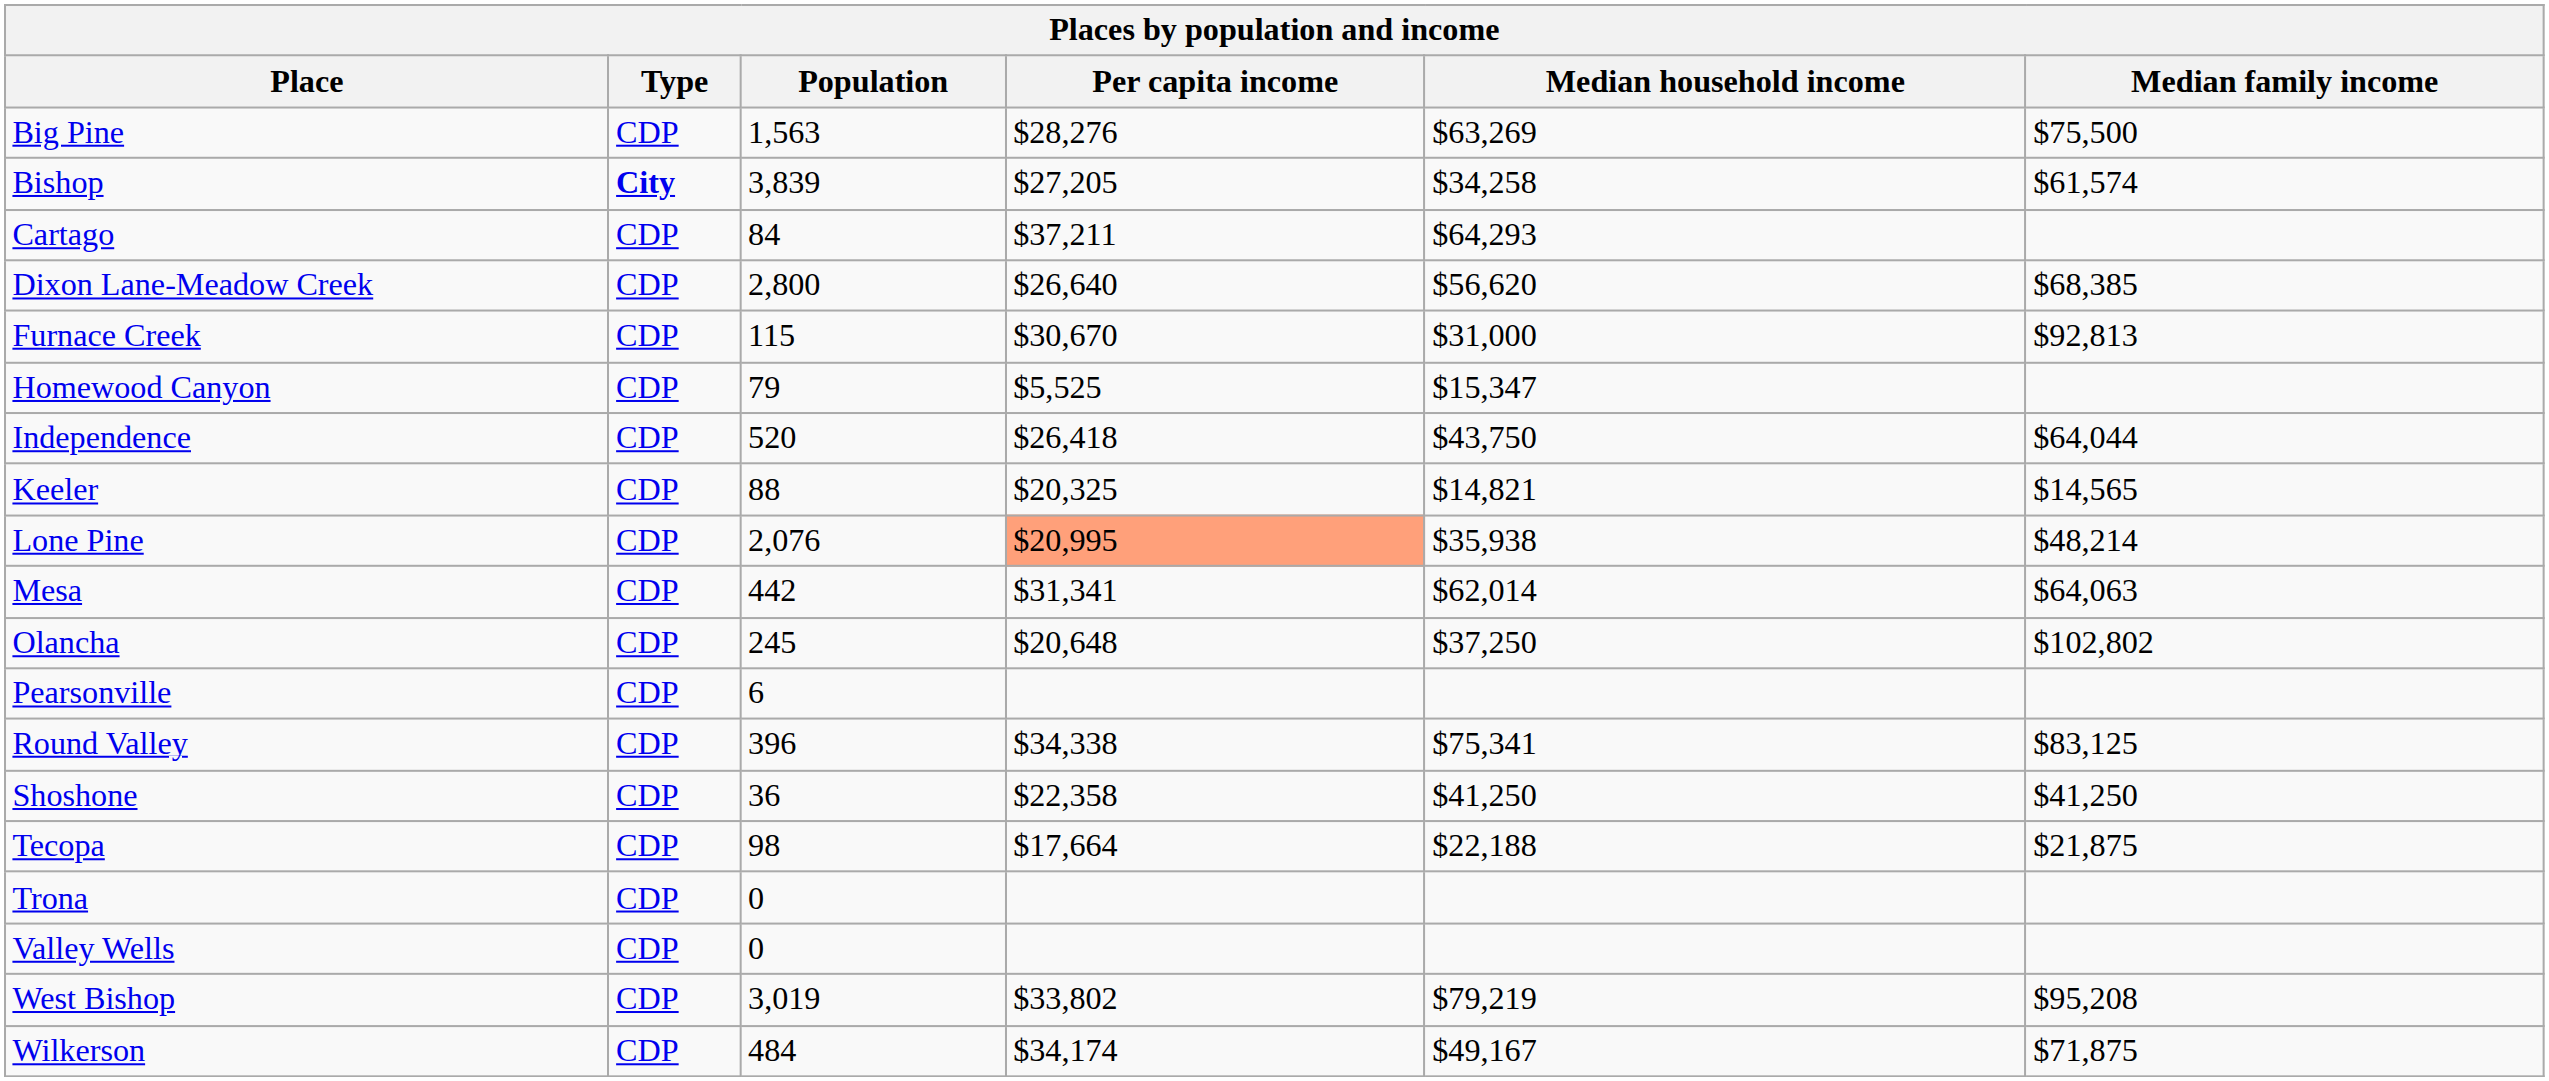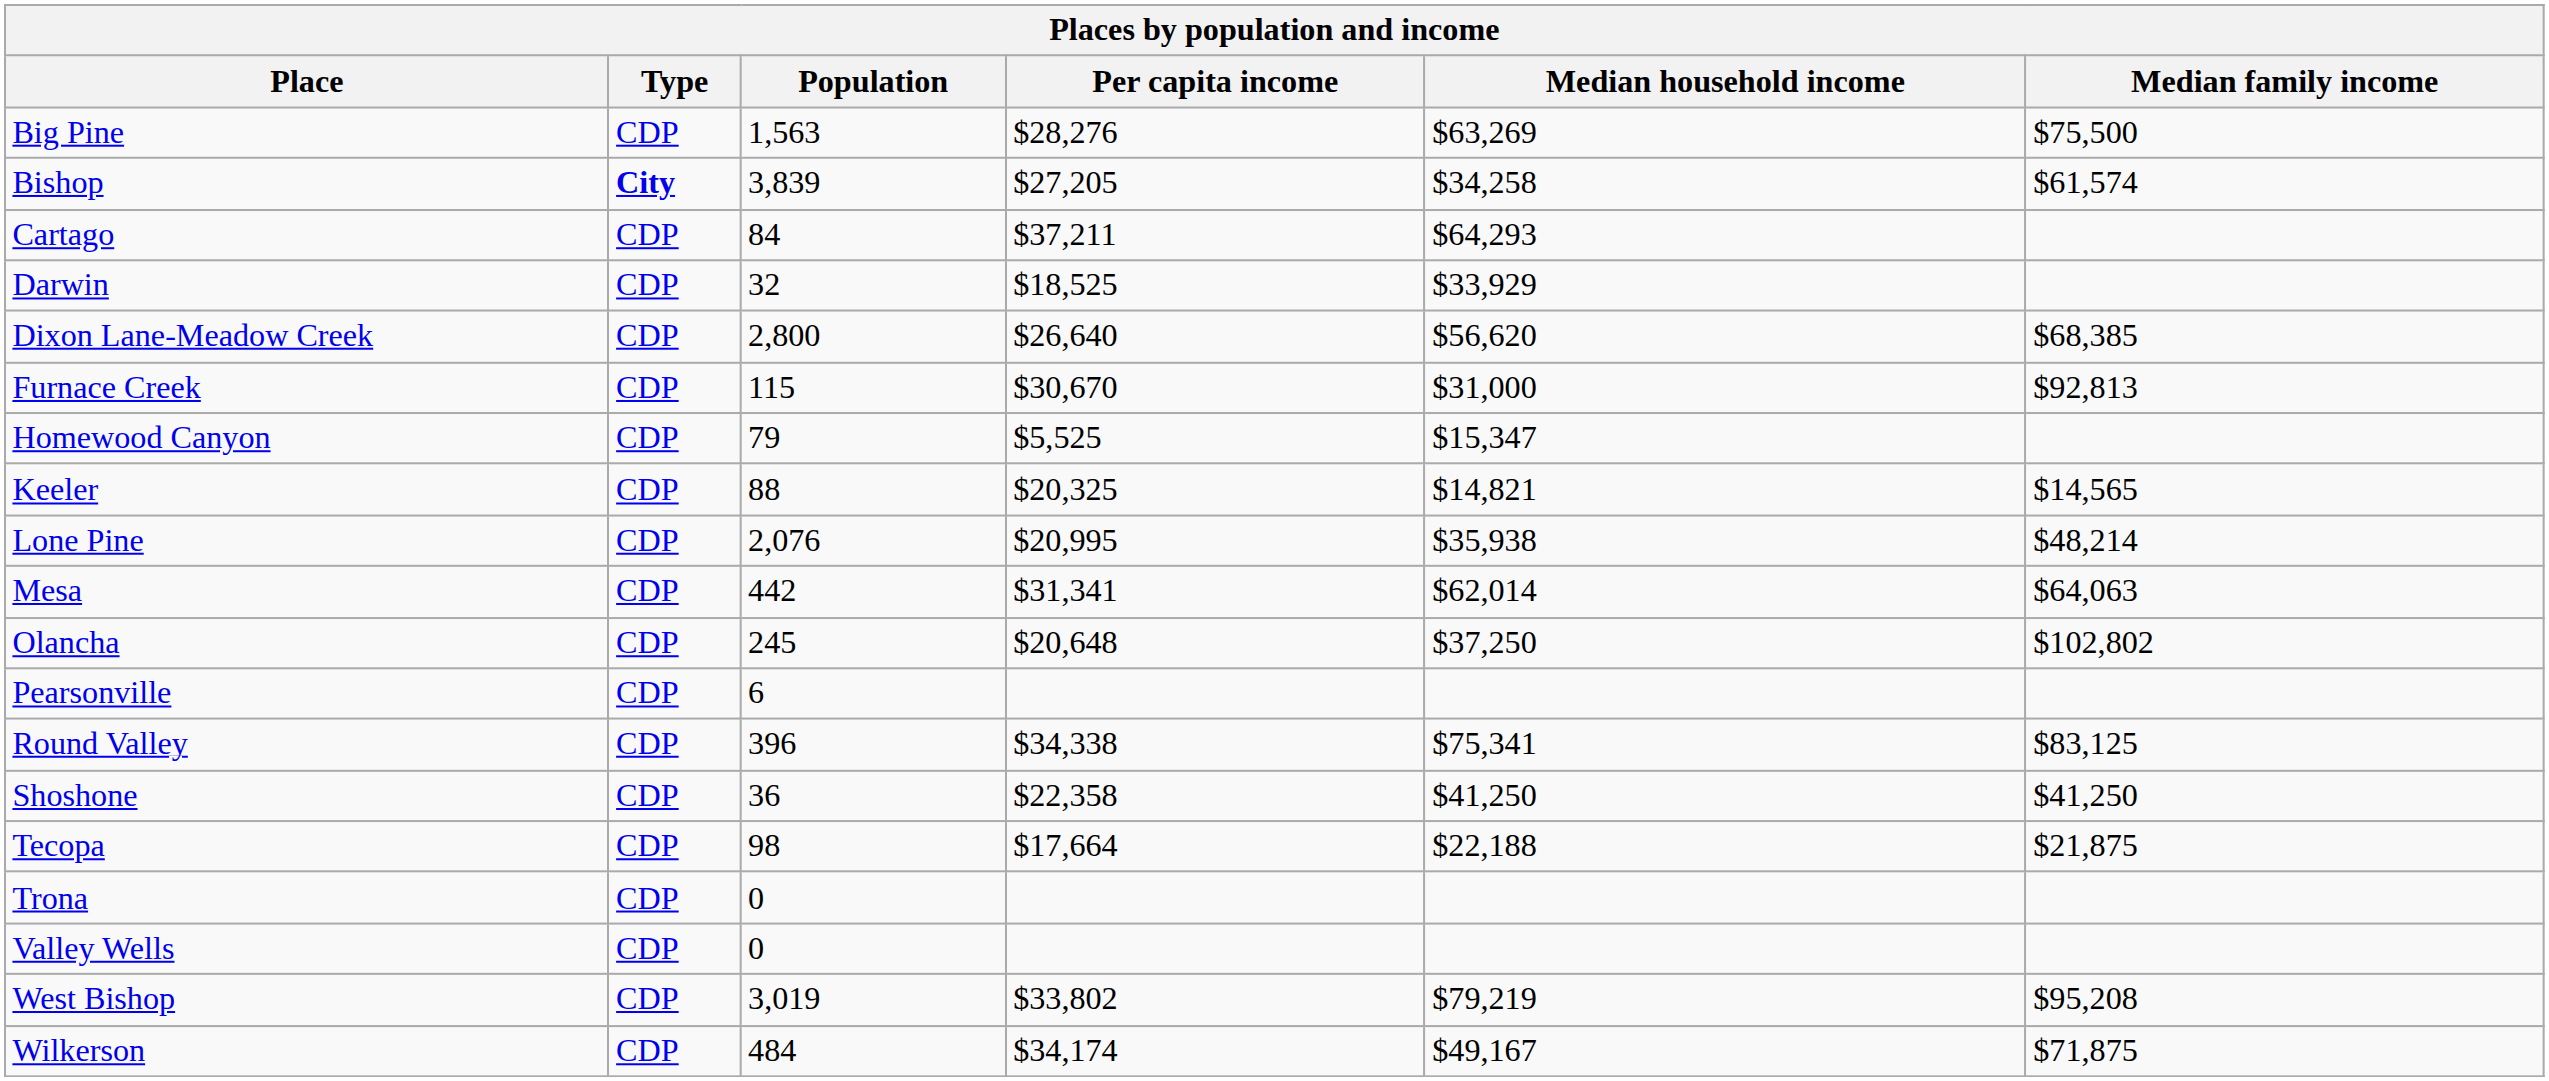 <table class="wikitable sortable mw-collapsible collapsible collapsed" style="width: 100%;">
 <tr>
 <th colspan="6">Places by population and income</th>
 </tr>
 <tr>
 <th>Place</th>
 <th>Type</th>
 <th>Population</th>
 <th data-sort-type="currency">Per capita income</th>
 <th data-sort-type="currency">Median household income</th>
 <th data-sort-type="currency">Median family income</th>
 </tr>
 <tr>
 <td><a href='#'>Big Pine</a></td>
 <td><a href='#'>CDP</a></td>
 <td>1,563</td>
 <td>$28,276</td>
 <td>$63,269</td>
 <td>$75,500</td>
 </tr>
 <tr>
 <td><a href='#'>Bishop</a></td>
 <td><strong><a href='#'>City</a></strong></td>
 <td>3,839</td>
 <td>$27,205</td>
 <td>$34,258</td>
 <td>$61,574</td>
 </tr>
 <tr>
 <td><a href='#'>Cartago</a></td>
 <td><a href='#'>CDP</a></td>
 <td>84</td>
 <td>$37,211</td>
 <td>$64,293</td>
 <td></td>
 </tr>
 <tr>
+<td><a href='#'>Darwin</a></td>
+<td><a href='#'>CDP</a></td>
+<td>32</td>
+<td>$18,525</td>
+<td>$33,929</td>
+<td></td>
+</tr>
+<tr>
 <td><a href='#'>Dixon Lane-Meadow Creek</a></td>
 <td><a href='#'>CDP</a></td>
 <td>2,800</td>
 <td>$26,640</td>
 <td>$56,620</td>
 <td>$68,385</td>
 </tr>
 <tr>
 <td><a href='#'>Furnace Creek</a></td>
 <td><a href='#'>CDP</a></td>
 <td>115</td>
 <td>$30,670</td>
 <td>$31,000</td>
 <td>$92,813</td>
 </tr>
 <tr>
 <td><a href='#'>Homewood Canyon</a></td>
 <td><a href='#'>CDP</a></td>
 <td>79</td>
 <td>$5,525</td>
 <td>$15,347</td>
 <td></td>
 </tr>
 <tr>
-<td><a href='#'>Independence</a></td>
-<td><a href='#'>CDP</a></td>
-<td>520</td>
-<td>$26,418</td>
-<td>$43,750</td>
-<td>$64,044</td>
-</tr>
-<tr>
 <td><a href='#'>Keeler</a></td>
 <td><a href='#'>CDP</a></td>
 <td>88</td>
 <td>$20,325</td>
 <td>$14,821</td>
 <td>$14,565</td>
 </tr>
 <tr>
 <td><a href='#'>Lone Pine</a></td>
 <td><a href='#'>CDP</a></td>
 <td>2,076</td>
-<td style="background: lightsalmon;">$20,995</td>
+<td>$20,995</td>
 <td>$35,938</td>
 <td>$48,214</td>
 </tr>
 <tr>
 <td><a href='#'>Mesa</a></td>
 <td><a href='#'>CDP</a></td>
 <td>442</td>
 <td>$31,341</td>
 <td>$62,014</td>
 <td>$64,063</td>
 </tr>
 <tr>
 <td><a href='#'>Olancha</a></td>
 <td><a href='#'>CDP</a></td>
 <td>245</td>
 <td>$20,648</td>
 <td>$37,250</td>
 <td>$102,802</td>
 </tr>
 <tr>
 <td><a href='#'>Pearsonville</a></td>
 <td><a href='#'>CDP</a></td>
 <td>6</td>
 <td></td>
 <td></td>
 <td></td>
 </tr>
 <tr>
 <td><a href='#'>Round Valley</a></td>
 <td><a href='#'>CDP</a></td>
 <td>396</td>
 <td>$34,338</td>
 <td>$75,341</td>
 <td>$83,125</td>
 </tr>
 <tr>
 <td><a href='#'>Shoshone</a></td>
 <td><a href='#'>CDP</a></td>
 <td>36</td>
 <td>$22,358</td>
 <td>$41,250</td>
 <td>$41,250</td>
 </tr>
 <tr>
 <td><a href='#'>Tecopa</a></td>
 <td><a href='#'>CDP</a></td>
 <td>98</td>
 <td>$17,664</td>
 <td>$22,188</td>
 <td>$21,875</td>
 </tr>
 <tr>
 <td><a href='#'>Trona</a></td>
 <td><a href='#'>CDP</a></td>
 <td>0</td>
 <td></td>
 <td></td>
 <td></td>
 </tr>
 <tr>
 <td><a href='#'>Valley Wells</a></td>
 <td><a href='#'>CDP</a></td>
 <td>0</td>
 <td></td>
 <td></td>
 <td></td>
 </tr>
 <tr>
 <td><a href='#'>West Bishop</a></td>
 <td><a href='#'>CDP</a></td>
 <td>3,019</td>
 <td>$33,802</td>
 <td>$79,219</td>
 <td>$95,208</td>
 </tr>
 <tr>
 <td><a href='#'>Wilkerson</a></td>
 <td><a href='#'>CDP</a></td>
 <td>484</td>
 <td>$34,174</td>
 <td>$49,167</td>
 <td>$71,875</td>
 </tr>
 </table>
